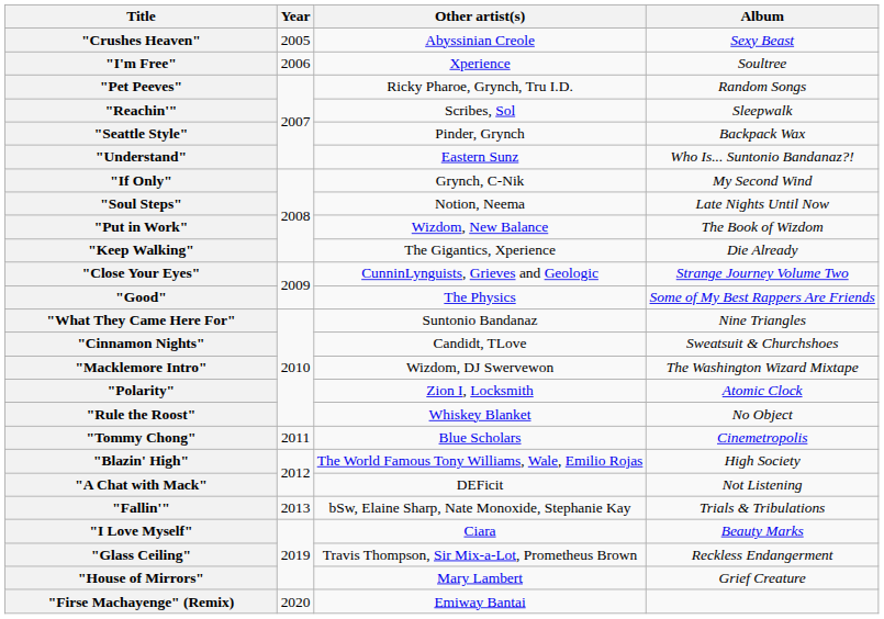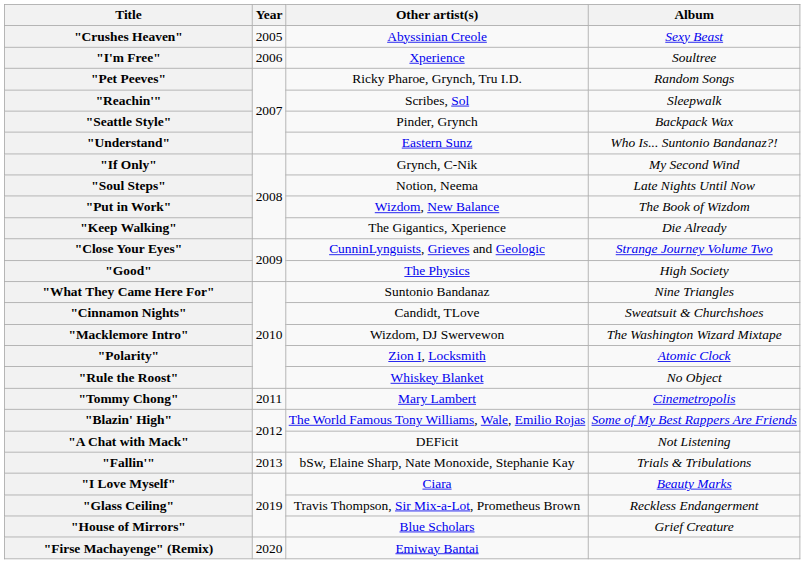 <table class="wikitable plainrowheaders" style="text-align:center;" border="1">
 <tr>
 <th scope="col" style="width:18em;">Title</th>
 <th scope="col">Year</th>
 <th scope="col">Other artist(s)</th>
 <th scope="col">Album</th>
 </tr>
 <tr>
 <th scope="row">"Crushes Heaven"</th>
 <td>2005</td>
 <td><a href='#'>Abyssinian Creole</a></td>
 <td><em><a href='#'>Sexy Beast</a></em></td>
 </tr>
 <tr>
 <th scope="row">"I'm Free"</th>
 <td>2006</td>
 <td><a href='#'>Xperience</a></td>
 <td><em>Soultree</em></td>
 </tr>
 <tr>
 <th scope="row">"Pet Peeves"</th>
 <td rowspan="4">2007</td>
 <td>Ricky Pharoe, Grynch, Tru I.D.</td>
 <td><em>Random Songs</em></td>
 </tr>
 <tr>
 <th scope="row">"Reachin'"</th>
 <td>Scribes, <a href='#'>Sol</a></td>
 <td><em>Sleepwalk</em></td>
 </tr>
 <tr>
 <th scope="row">"Seattle Style"</th>
 <td>Pinder, Grynch</td>
 <td><em>Backpack Wax</em></td>
 </tr>
 <tr>
 <th scope="row">"Understand"</th>
 <td><a href='#'>Eastern Sunz</a></td>
 <td><em>Who Is... Suntonio Bandanaz?!</em></td>
 </tr>
 <tr>
 <th scope="row">"If Only"</th>
 <td rowspan="4">2008</td>
 <td>Grynch, C-Nik</td>
 <td><em>My Second Wind</em></td>
 </tr>
 <tr>
 <th scope="row">"Soul Steps"</th>
 <td>Notion, Neema</td>
 <td><em>Late Nights Until Now</em></td>
 </tr>
 <tr>
 <th scope="row">"Put in Work"</th>
 <td><a href='#'>Wizdom</a>, <a href='#'>New Balance</a></td>
 <td><em>The Book of Wizdom</em></td>
 </tr>
 <tr>
 <th scope="row">"Keep Walking"</th>
 <td>The Gigantics, Xperience</td>
 <td><em>Die Already</em></td>
 </tr>
 <tr>
 <th scope="row">"Close Your Eyes"</th>
 <td rowspan="2">2009</td>
 <td><a href='#'>CunninLynguists</a>, <a href='#'>Grieves</a> and <a href='#'>Geologic</a></td>
 <td><em><a href='#'>Strange Journey Volume Two</a></em></td>
 </tr>
 <tr>
 <th scope="row">"Good"</th>
 <td><a href='#'>The Physics</a></td>
-<td><em><a href='#'>Some of My Best Rappers Are Friends</a></em></td>
+<td><em>High Society</em></td>
 </tr>
 <tr>
 <th scope="row">"What They Came Here For"</th>
 <td rowspan="5">2010</td>
 <td>Suntonio Bandanaz</td>
 <td><em>Nine Triangles</em></td>
 </tr>
 <tr>
 <th scope="row">"Cinnamon Nights"</th>
 <td>Candidt, TLove</td>
 <td><em>Sweatsuit & Churchshoes</em></td>
 </tr>
 <tr>
 <th scope="row">"Macklemore Intro"</th>
 <td>Wizdom, DJ Swervewon</td>
 <td><em>The Washington Wizard Mixtape</em></td>
 </tr>
 <tr>
 <th scope="row">"Polarity"</th>
 <td><a href='#'>Zion I</a>, <a href='#'>Locksmith</a></td>
 <td><em><a href='#'>Atomic Clock</a></em></td>
 </tr>
 <tr>
 <th scope="row">"Rule the Roost"</th>
 <td><a href='#'>Whiskey Blanket</a></td>
 <td><em>No Object</em></td>
 </tr>
 <tr>
 <th scope="row">"Tommy Chong"</th>
 <td>2011</td>
-<td><a href='#'>Blue Scholars</a></td>
+<td><a href='#'>Mary Lambert</a></td>
 <td><em><a href='#'>Cinemetropolis</a></em></td>
 </tr>
 <tr>
 <th scope="row">"Blazin' High"</th>
 <td rowspan="2">2012</td>
 <td><a href='#'>The World Famous Tony Williams</a>, <a href='#'>Wale</a>, <a href='#'>Emilio Rojas</a></td>
-<td><em>High Society</em></td>
+<td><em><a href='#'>Some of My Best Rappers Are Friends</a></em></td>
 </tr>
 <tr>
 <th scope="row">"A Chat with Mack"</th>
 <td>DEFicit</td>
 <td><em>Not Listening</em></td>
 </tr>
 <tr>
 <th scope="row">"Fallin'"</th>
 <td>2013</td>
 <td>bSw, Elaine Sharp, Nate Monoxide, Stephanie Kay</td>
 <td><em>Trials & Tribulations</em></td>
 </tr>
 <tr>
 <th scope="row">"I Love Myself"</th>
 <td rowspan="3">2019</td>
 <td><a href='#'>Ciara</a></td>
 <td><em><a href='#'>Beauty Marks</a></em></td>
 </tr>
 <tr>
 <th scope="row">"Glass Ceiling"</th>
 <td>Travis Thompson, <a href='#'>Sir Mix-a-Lot</a>, Prometheus Brown</td>
 <td><em>Reckless Endangerment</em></td>
 </tr>
 <tr>
 <th scope="row">"House of Mirrors"</th>
-<td><a href='#'>Mary Lambert</a></td>
+<td><a href='#'>Blue Scholars</a></td>
 <td><em>Grief Creature</em></td>
 </tr>
 <tr>
 <th scope="row">"Firse Machayenge" (Remix)</th>
 <td>2020</td>
 <td><a href='#'>Emiway Bantai</a></td>
 <td></td>
 </tr>
 </table>
